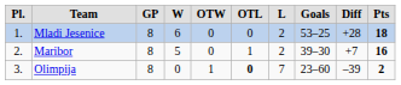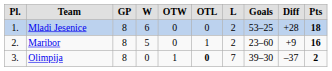 <table class="wikitable" style="width:60%; text-align: center">
 <tr style="font-weight:bold; background-color:#e0e0e0">
 <td width="5%">Pl.</td>
 <td width="20%">Team</td>
 <td width="5%">GP</td>
 <td width="5%">W</td>
 <td width="5%">OTW</td>
 <td width="5%">OTL</td>
 <td width="5%">L</td>
 <td width="5%">Goals</td>
 <td width="5%">Diff</td>
 <td width="5%">Pts</td>
 </tr>
 <tr style="background-color:#BCD2EE">
 <td>1.</td>
 <td style="text-align: left"><a href='#'>Mladi Jesenice</a></td>
 <td>8</td>
 <td>6</td>
 <td>0</td>
 <td>0</td>
 <td>2</td>
 <td>53–25</td>
 <td>+28</td>
 <td><strong>18</strong></td>
 </tr>
 <tr>
 <td>2.</td>
 <td style="text-align: left"><a href='#'>Maribor</a></td>
 <td>8</td>
 <td>5</td>
 <td>0</td>
 <td>1</td>
 <td>2</td>
-<td>39–30</td>
-<td>+7</td>
+<td>23–60</td>
+<td>+9</td>
 <td><strong>16</strong></td>
 </tr>
 <tr>
 <td>3.</td>
 <td style="text-align: left"><a href='#'>Olimpija</a></td>
 <td>8</td>
 <td>0</td>
 <td>1</td>
 <td><strong>0</strong></td>
 <td>7</td>
-<td>23–60</td>
-<td>–39</td>
+<td>39–30</td>
+<td>–37</td>
 <td><strong>2</strong></td>
 </tr>
 </table>
